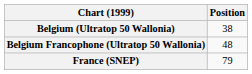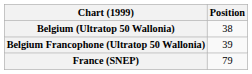 <table class="wikitable sortable plainrowheaders" style="text-align:center">
 <tr>
 <th scope="col">Chart (1999)</th>
 <th scope="col">Position</th>
 </tr>
 <tr>
 <th scope="row">Belgium (Ultratop 50 Wallonia)</th>
 <td>38</td>
 </tr>
 <tr>
 <th scope="row">Belgium Francophone (Ultratop 50 Wallonia)</th>
-<td>48</td>
+<td>39</td>
 </tr>
 <tr>
 <th scope="row">France (SNEP)</th>
 <td>79</td>
 </tr>
 </table>
